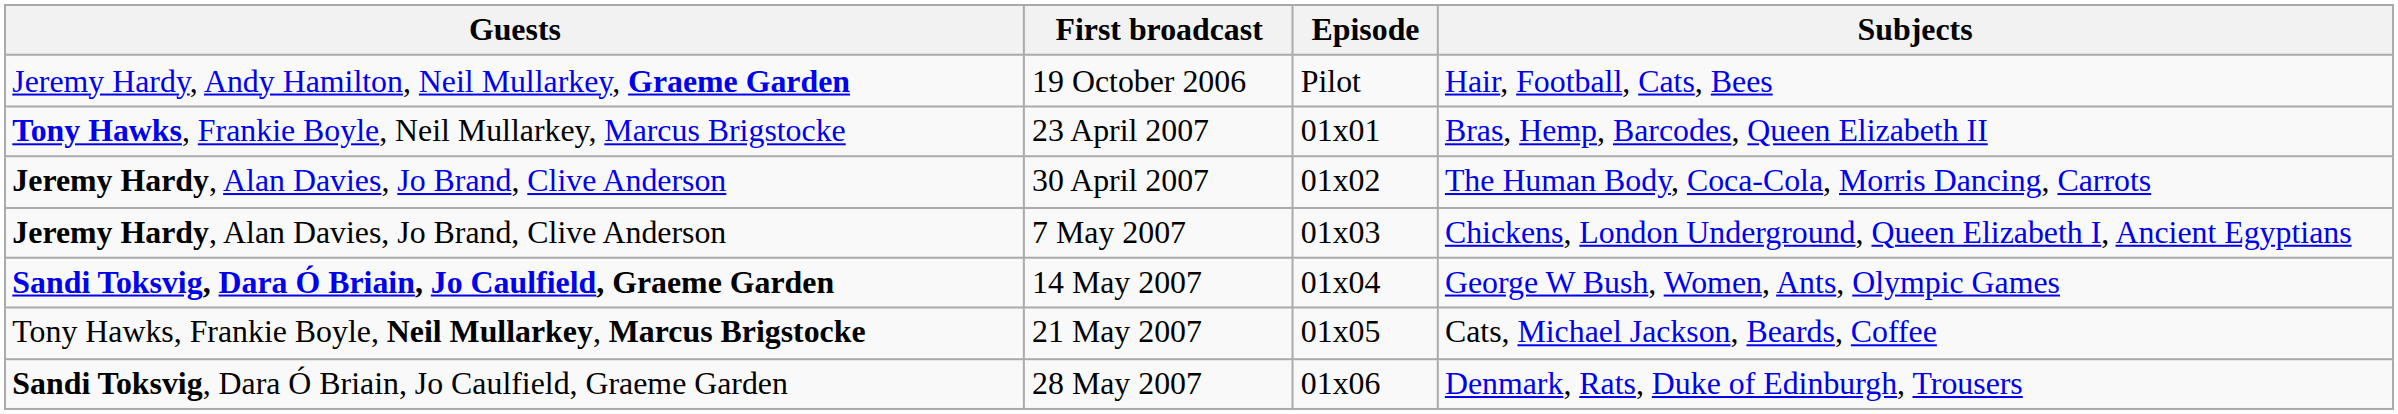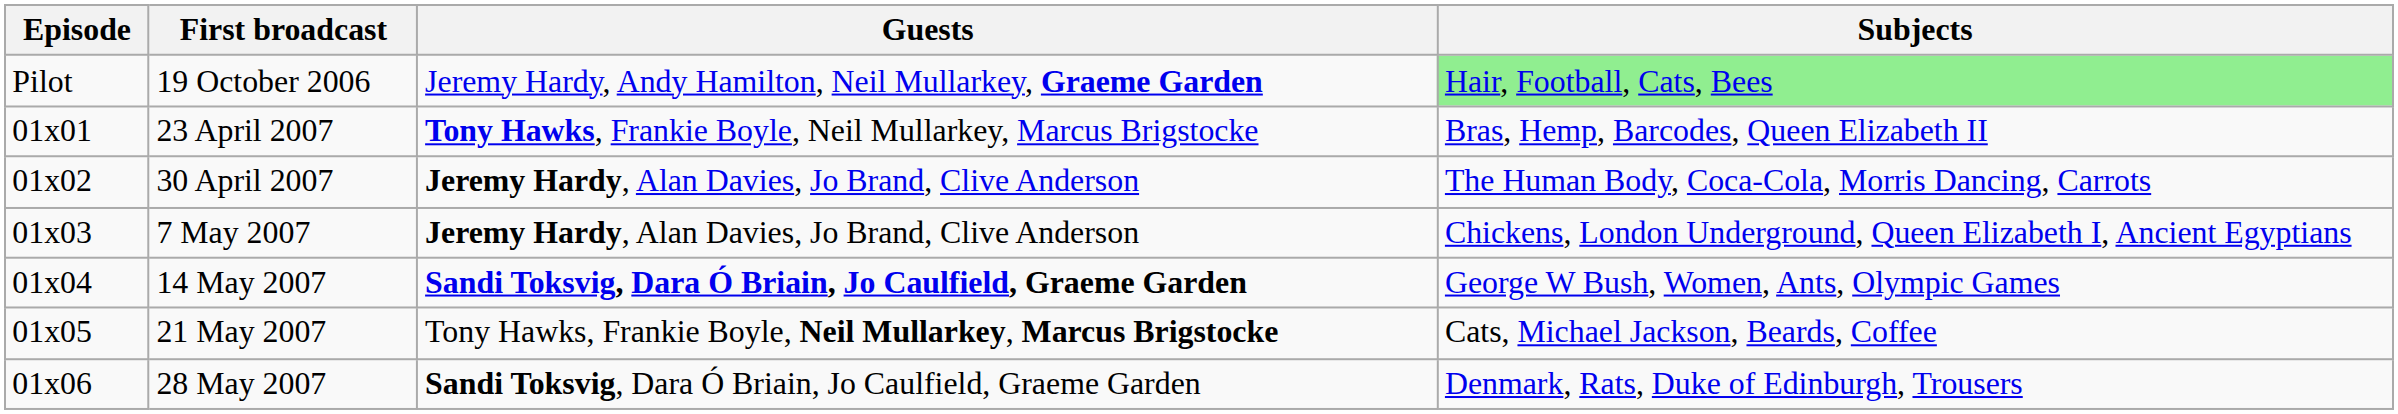 <table class="wikitable" style="width:95%;">
 <tr>
+<th>Episode</th>
+<th>First broadcast</th>
 <th>Guests</th>
-<th>First broadcast</th>
-<th>Episode</th>
 <th style="width:40%;">Subjects</th>
 </tr>
 <tr>
+<td>Pilot</td>
+<td>19 October 2006</td>
 <td><a href='#'>Jeremy Hardy</a>, <a href='#'>Andy Hamilton</a>, <a href='#'>Neil Mullarkey</a>, <strong><a href='#'>Graeme Garden</a></strong></td>
-<td>19 October 2006</td>
-<td>Pilot</td>
-<td><a href='#'>Hair</a>, <a href='#'>Football</a>, <a href='#'>Cats</a>, <a href='#'>Bees</a></td>
+<td style="background: lightgreen;"><a href='#'>Hair</a>, <a href='#'>Football</a>, <a href='#'>Cats</a>, <a href='#'>Bees</a></td>
 </tr>
 <tr>
+<td>01x01</td>
+<td>23 April 2007</td>
 <td><strong><a href='#'>Tony Hawks</a></strong>, <a href='#'>Frankie Boyle</a>, Neil Mullarkey, <a href='#'>Marcus Brigstocke</a></td>
-<td>23 April 2007</td>
-<td>01x01</td>
 <td><a href='#'>Bras</a>, <a href='#'>Hemp</a>, <a href='#'>Barcodes</a>, <a href='#'>Queen Elizabeth II</a></td>
 </tr>
 <tr>
+<td>01x02</td>
+<td>30 April 2007</td>
 <td><strong>Jeremy Hardy</strong>, <a href='#'>Alan Davies</a>, <a href='#'>Jo Brand</a>, <a href='#'>Clive Anderson</a></td>
-<td>30 April 2007</td>
-<td>01x02</td>
 <td><a href='#'>The Human Body</a>, <a href='#'>Coca-Cola</a>, <a href='#'>Morris Dancing</a>, <a href='#'>Carrots</a></td>
 </tr>
 <tr>
+<td>01x03</td>
+<td>7 May 2007</td>
 <td><strong>Jeremy Hardy</strong>, Alan Davies, Jo Brand, Clive Anderson</td>
-<td>7 May 2007</td>
-<td>01x03</td>
 <td><a href='#'>Chickens</a>, <a href='#'>London Underground</a>, <a href='#'>Queen Elizabeth I</a>, <a href='#'>Ancient Egyptians</a></td>
 </tr>
 <tr>
+<td>01x04</td>
+<td>14 May 2007</td>
 <td><strong><a href='#'>Sandi Toksvig</a>, <a href='#'>Dara Ó Briain</a>, <a href='#'>Jo Caulfield</a>, Graeme Garden</strong></td>
-<td>14 May 2007</td>
-<td>01x04</td>
 <td><a href='#'>George W Bush</a>, <a href='#'>Women</a>, <a href='#'>Ants</a>, <a href='#'>Olympic Games</a></td>
 </tr>
 <tr>
+<td>01x05</td>
+<td>21 May 2007</td>
 <td>Tony Hawks, Frankie Boyle, <strong>Neil Mullarkey</strong>, <strong>Marcus Brigstocke</strong></td>
-<td>21 May 2007</td>
-<td>01x05</td>
 <td>Cats, <a href='#'>Michael Jackson</a>, <a href='#'>Beards</a>, <a href='#'>Coffee</a></td>
 </tr>
 <tr>
+<td>01x06</td>
+<td>28 May 2007</td>
 <td><strong>Sandi Toksvig</strong>, Dara Ó Briain, Jo Caulfield, Graeme Garden</td>
-<td>28 May 2007</td>
-<td>01x06</td>
 <td><a href='#'>Denmark</a>, <a href='#'>Rats</a>, <a href='#'>Duke of Edinburgh</a>, <a href='#'>Trousers</a></td>
 </tr>
 </table>
